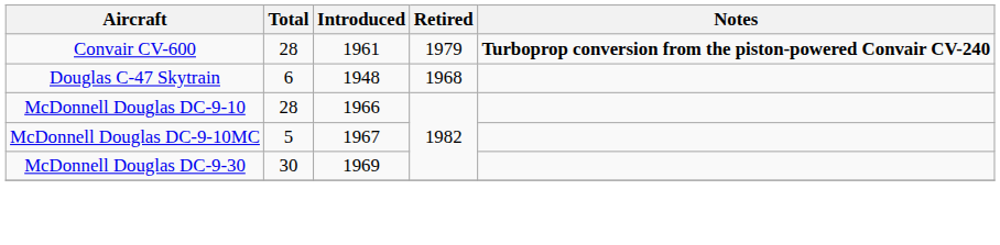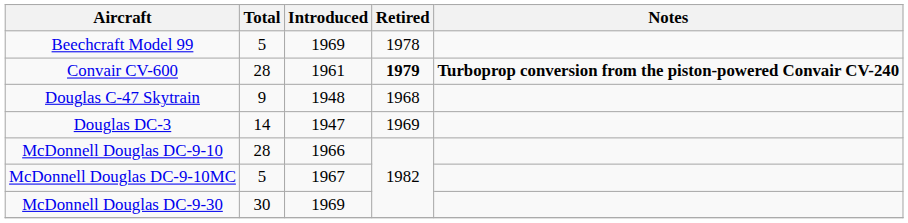 <table class="wikitable" style="margin:0.5em auto; text-align:center">
 <tr>
 <th>Aircraft</th>
 <th>Total</th>
 <th>Introduced</th>
 <th>Retired</th>
 <th>Notes</th>
 </tr>
 <tr>
+<td><a href='#'>Beechcraft Model 99</a></td>
+<td>5</td>
+<td>1969</td>
+<td>1978</td>
+<td></td>
+</tr>
+<tr>
 <td><a href='#'>Convair CV-600</a></td>
 <td>28</td>
 <td>1961</td>
-<td>1979</td>
+<td><strong>1979</strong></td>
 <td><strong>Turboprop conversion from the piston-powered Convair CV-240</strong></td>
 </tr>
 <tr>
 <td><a href='#'>Douglas C-47 Skytrain</a></td>
-<td>6</td>
+<td>9</td>
 <td>1948</td>
 <td>1968</td>
+<td></td>
+</tr>
+<tr>
+<td><a href='#'>Douglas DC-3</a></td>
+<td>14</td>
+<td>1947</td>
+<td>1969</td>
 <td></td>
 </tr>
 <tr>
 <td><a href='#'>McDonnell Douglas DC-9-10</a></td>
 <td>28</td>
 <td>1966</td>
 <td rowspan=3>1982</td>
 <td></td>
 </tr>
 <tr>
 <td><a href='#'>McDonnell Douglas DC-9-10MC</a></td>
 <td>5</td>
 <td>1967</td>
 <td></td>
 </tr>
 <tr>
 <td><a href='#'>McDonnell Douglas DC-9-30</a></td>
 <td>30</td>
 <td>1969</td>
 <td></td>
 </tr>
 <tr>
 </tr>
 </table>
